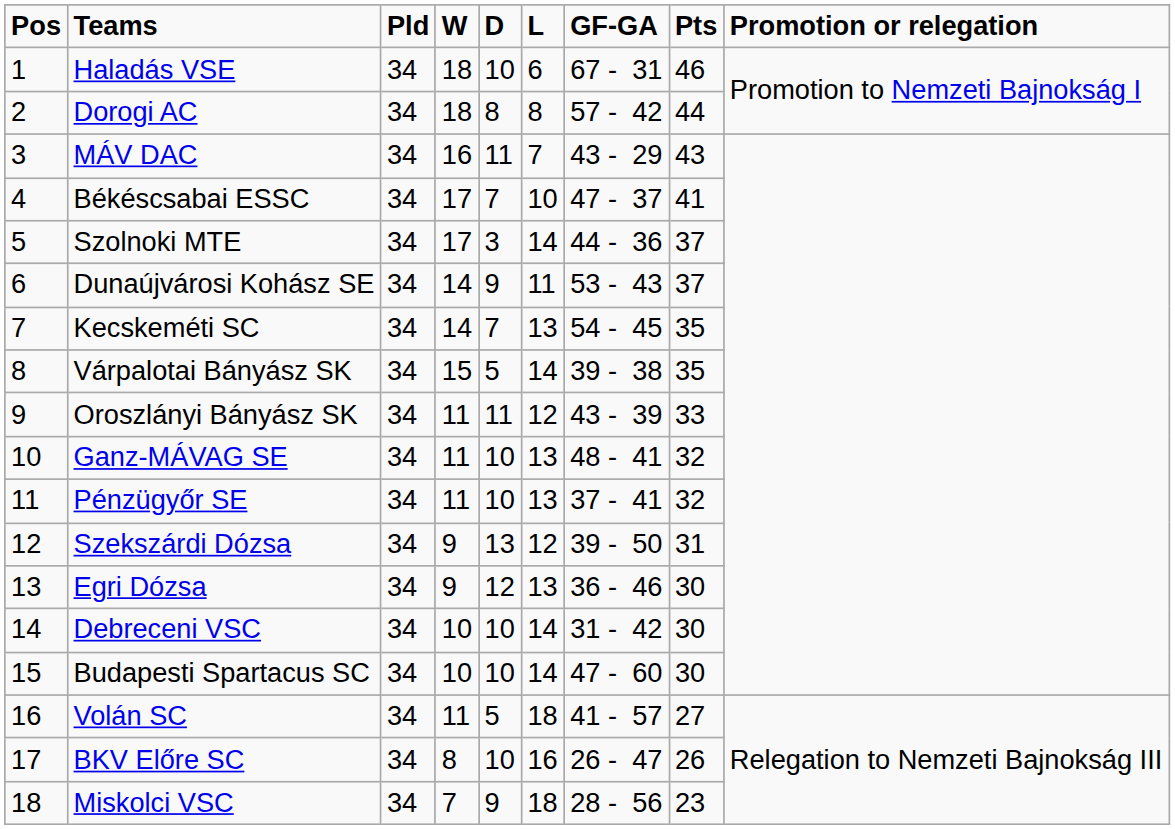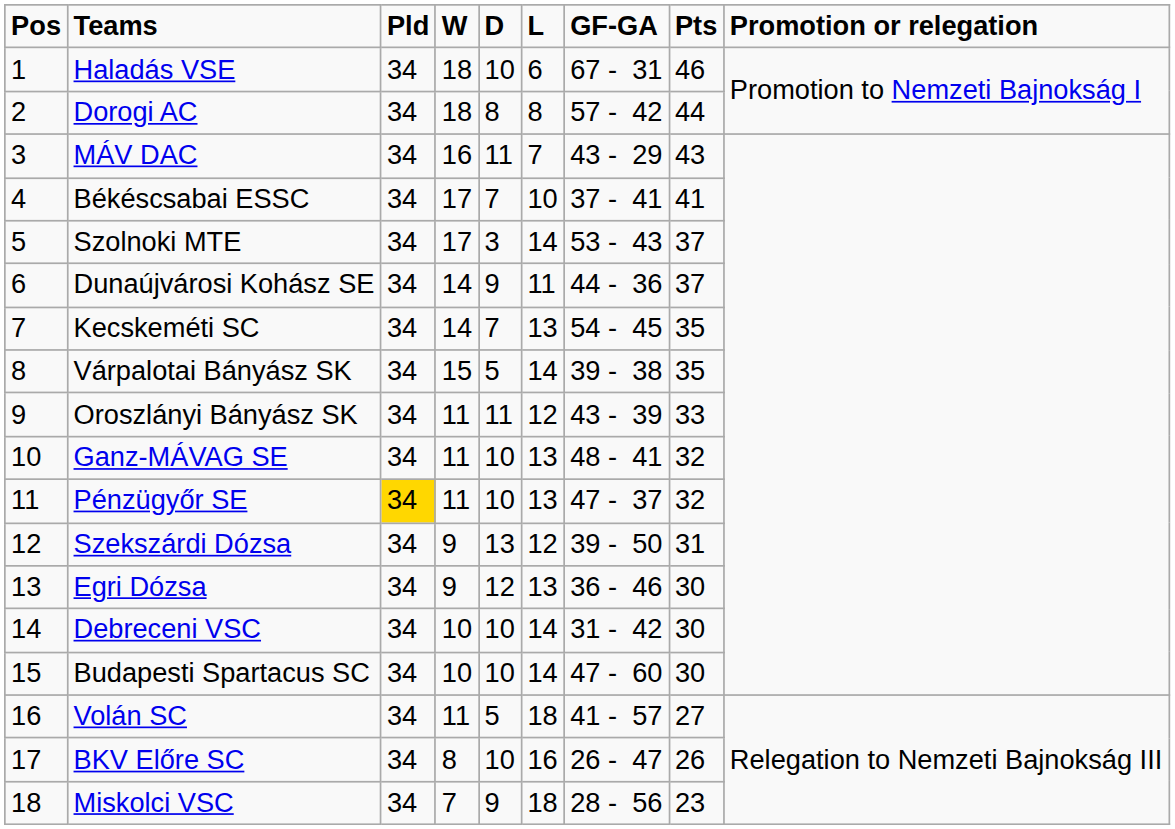 <table class="wikitable">
 <tr>
 <td><strong>Pos</strong></td>
 <td><strong>Teams</strong></td>
 <td><strong>Pld</strong></td>
 <td><strong>W</strong></td>
 <td><strong>D</strong></td>
 <td><strong>L</strong></td>
 <td><strong>GF-GA</strong></td>
 <td><strong>Pts</strong></td>
 <td><strong>Promotion or relegation</strong></td>
 </tr>
 <tr>
 <td>1</td>
 <td><a href='#'>Haladás VSE</a></td>
 <td>34</td>
 <td>18</td>
 <td>10</td>
 <td>6</td>
 <td>67 -  31</td>
 <td>46</td>
 <td rowspan="2">Promotion to <a href='#'>Nemzeti Bajnokság I</a></td>
 </tr>
 <tr>
 <td>2</td>
 <td><a href='#'>Dorogi AC</a></td>
 <td>34</td>
 <td>18</td>
 <td>8</td>
 <td>8</td>
 <td>57 -  42</td>
 <td>44</td>
 </tr>
 <tr>
 <td>3</td>
 <td><a href='#'>MÁV DAC</a></td>
 <td>34</td>
 <td>16</td>
 <td>11</td>
 <td>7</td>
 <td>43 -  29</td>
 <td>43</td>
 <td rowspan="13"></td>
 </tr>
 <tr>
 <td>4</td>
 <td>Békéscsabai ESSC</td>
 <td>34</td>
 <td>17</td>
 <td>7</td>
 <td>10</td>
-<td>47 -  37</td>
+<td>37 -  41</td>
 <td>41</td>
 </tr>
 <tr>
 <td>5</td>
 <td>Szolnoki MTE</td>
 <td>34</td>
 <td>17</td>
 <td>3</td>
 <td>14</td>
-<td>44 -  36</td>
+<td>53 -  43</td>
 <td>37</td>
 </tr>
 <tr>
 <td>6</td>
 <td>Dunaújvárosi Kohász SE</td>
 <td>34</td>
 <td>14</td>
 <td>9</td>
 <td>11</td>
-<td>53 -  43</td>
+<td>44 -  36</td>
 <td>37</td>
 </tr>
 <tr>
 <td>7</td>
 <td>Kecskeméti SC</td>
 <td>34</td>
 <td>14</td>
 <td>7</td>
 <td>13</td>
 <td>54 -  45</td>
 <td>35</td>
 </tr>
 <tr>
 <td>8</td>
 <td>Várpalotai Bányász SK</td>
 <td>34</td>
 <td>15</td>
 <td>5</td>
 <td>14</td>
 <td>39 -  38</td>
 <td>35</td>
 </tr>
 <tr>
 <td>9</td>
 <td>Oroszlányi Bányász SK</td>
 <td>34</td>
 <td>11</td>
 <td>11</td>
 <td>12</td>
 <td>43 -  39</td>
 <td>33</td>
 </tr>
 <tr>
 <td>10</td>
 <td><a href='#'>Ganz-MÁVAG SE</a></td>
 <td>34</td>
 <td>11</td>
 <td>10</td>
 <td>13</td>
 <td>48 -  41</td>
 <td>32</td>
 </tr>
 <tr>
 <td>11</td>
 <td><a href='#'>Pénzügyőr SE</a></td>
-<td>34</td>
+<td style="background: gold;">34</td>
 <td>11</td>
 <td>10</td>
 <td>13</td>
-<td>37 -  41</td>
+<td>47 -  37</td>
 <td>32</td>
 </tr>
 <tr>
 <td>12</td>
 <td><a href='#'>Szekszárdi Dózsa</a></td>
 <td>34</td>
 <td>9</td>
 <td>13</td>
 <td>12</td>
 <td>39 -  50</td>
 <td>31</td>
 </tr>
 <tr>
 <td>13</td>
 <td><a href='#'>Egri Dózsa</a></td>
 <td>34</td>
 <td>9</td>
 <td>12</td>
 <td>13</td>
 <td>36 -  46</td>
 <td>30</td>
 </tr>
 <tr>
 <td>14</td>
 <td><a href='#'>Debreceni VSC</a></td>
 <td>34</td>
 <td>10</td>
 <td>10</td>
 <td>14</td>
 <td>31 -  42</td>
 <td>30</td>
 </tr>
 <tr>
 <td>15</td>
 <td>Budapesti Spartacus SC</td>
 <td>34</td>
 <td>10</td>
 <td>10</td>
 <td>14</td>
 <td>47 -  60</td>
 <td>30</td>
 </tr>
 <tr>
 <td>16</td>
 <td><a href='#'>Volán SC</a></td>
 <td>34</td>
 <td>11</td>
 <td>5</td>
 <td>18</td>
 <td>41 -  57</td>
 <td>27</td>
 <td rowspan="3">Relegation to Nemzeti Bajnokság III</td>
 </tr>
 <tr>
 <td>17</td>
 <td><a href='#'>BKV Előre SC</a></td>
 <td>34</td>
 <td>8</td>
 <td>10</td>
 <td>16</td>
 <td>26 -  47</td>
 <td>26</td>
 </tr>
 <tr>
 <td>18</td>
 <td><a href='#'>Miskolci VSC</a></td>
 <td>34</td>
 <td>7</td>
 <td>9</td>
 <td>18</td>
 <td>28 -  56</td>
 <td>23</td>
 </tr>
 </table>
